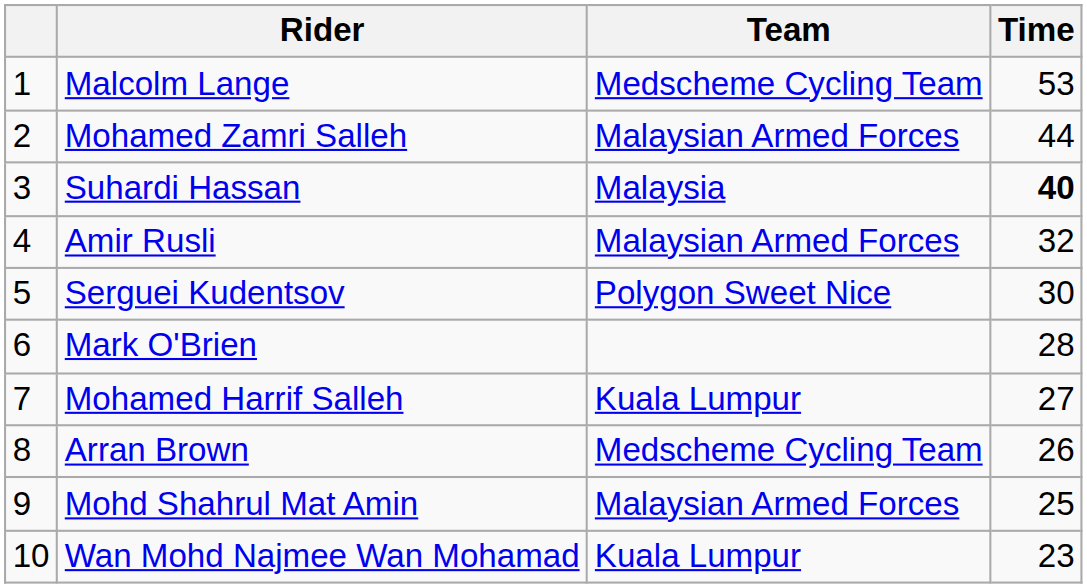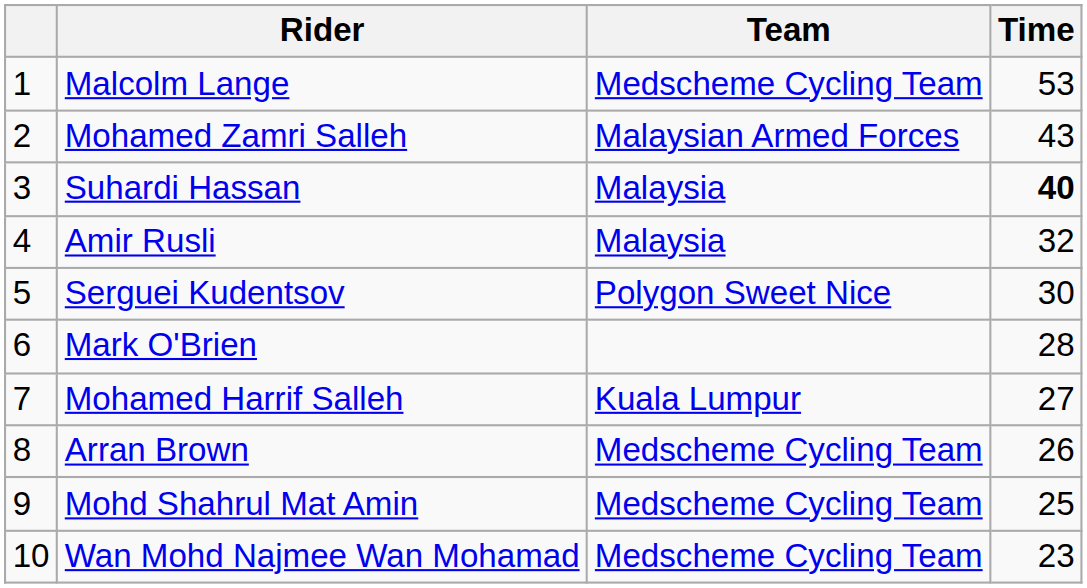 <table class=wikitable>
 <tr>
 <th></th>
 <th>Rider</th>
 <th>Team</th>
 <th>Time</th>
 </tr>
 <tr>
 <td>1</td>
 <td> <a href='#'>Malcolm Lange</a> </td>
 <td><a href='#'>Medscheme Cycling Team</a></td>
 <td align=right>53</td>
 </tr>
 <tr>
 <td>2</td>
 <td> <a href='#'>Mohamed Zamri Salleh</a></td>
 <td><a href='#'>Malaysian Armed Forces</a></td>
-<td align=right>44</td>
+<td align=right>43</td>
 </tr>
 <tr>
 <td>3</td>
 <td> <a href='#'>Suhardi Hassan</a></td>
 <td><a href='#'>Malaysia</a></td>
 <td align=right><strong>40</strong></td>
 </tr>
 <tr>
 <td>4</td>
 <td> <a href='#'>Amir Rusli</a></td>
-<td><a href='#'>Malaysian Armed Forces</a></td>
+<td><a href='#'>Malaysia</a></td>
 <td align=right>32</td>
 </tr>
 <tr>
 <td>5</td>
 <td> <a href='#'>Serguei Kudentsov</a></td>
 <td><a href='#'>Polygon Sweet Nice</a></td>
 <td align=right>30</td>
 </tr>
 <tr>
 <td>6</td>
 <td> <a href='#'>Mark O'Brien</a></td>
 <td></td>
 <td align=right>28</td>
 </tr>
 <tr>
 <td>7</td>
 <td> <a href='#'>Mohamed Harrif Salleh</a></td>
 <td><a href='#'>Kuala Lumpur</a></td>
 <td align=right>27</td>
 </tr>
 <tr>
 <td>8</td>
 <td> <a href='#'>Arran Brown</a></td>
 <td><a href='#'>Medscheme Cycling Team</a></td>
 <td align=right>26</td>
 </tr>
 <tr>
 <td>9</td>
 <td> <a href='#'>Mohd Shahrul Mat Amin</a></td>
-<td><a href='#'>Malaysian Armed Forces</a></td>
+<td><a href='#'>Medscheme Cycling Team</a></td>
 <td align=right>25</td>
 </tr>
 <tr>
 <td>10</td>
 <td> <a href='#'>Wan Mohd Najmee Wan Mohamad</a></td>
-<td><a href='#'>Kuala Lumpur</a></td>
+<td><a href='#'>Medscheme Cycling Team</a></td>
 <td align=right>23</td>
 </tr>
 </table>
